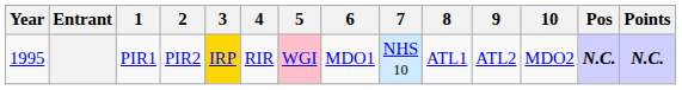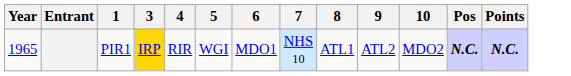 <table class="wikitable" style="text-align:center; font-size:90%">
 <tr>
 <th>Year</th>
 <th>Entrant</th>
 <th>1</th>
-<th>2</th>
 <th>3</th>
 <th>4</th>
 <th>5</th>
 <th>6</th>
 <th>7</th>
 <th>8</th>
 <th>9</th>
 <th>10</th>
 <th>Pos</th>
 <th>Points</th>
 </tr>
 <tr>
-<td><a href='#'>1995</a></td>
+<td><a href='#'>1965</a></td>
 <th></th>
 <td><a href='#'>PIR1</a></td>
-<td><a href='#'>PIR2</a></td>
 <td style="background: gold;"><a href='#'>IRP</a></td>
 <td><a href='#'>RIR</a></td>
-<td style="background: pink;"><a href='#'>WGI</a></td>
+<td><a href='#'>WGI</a></td>
 <td><a href='#'>MDO1</a></td>
 <td style="background-color:#CFEAFF"><a href='#'>NHS</a><br><small>10</small></td>
 <td><a href='#'>ATL1</a></td>
 <td><a href='#'>ATL2</a></td>
 <td><a href='#'>MDO2</a></td>
 <td style="background-color:#CFCFFF"><strong><em>N.C.</em></strong></td>
 <td style="background-color:#CFCFFF"><strong><em>N.C.</em></strong></td>
 </tr>
 </table>
